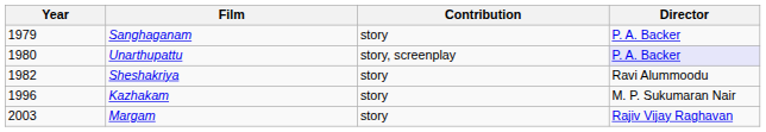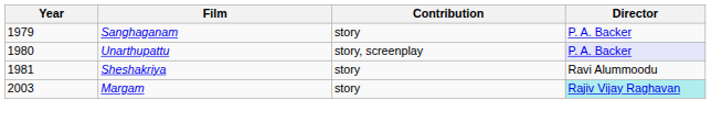 <table class="wikitable plainrowheaders sortable" style="width:75%">
 <tr>
 <th scope="col" style="width:10%">Year</th>
 <th scope="col" style="width:25%">Film</th>
 <th scope="col" style="width:25%">Contribution</th>
 <th scope="col" style="width:15%">Director</th>
 </tr>
 <tr>
 <td>1979</td>
 <td><em><a href='#'>Sanghaganam</a></em></td>
 <td>story</td>
 <td><a href='#'>P. A. Backer</a></td>
 </tr>
 <tr>
 <td>1980</td>
 <td><em><a href='#'>Unarthupattu</a></em></td>
 <td>story, screenplay</td>
 <td style="background: lavender;"><a href='#'>P. A. Backer</a></td>
 </tr>
 <tr>
-<td>1982</td>
+<td>1981</td>
 <td><em><a href='#'>Sheshakriya</a></em></td>
 <td>story</td>
 <td>Ravi Alummoodu</td>
 </tr>
 <tr>
-<td>1996</td>
-<td><em><a href='#'>Kazhakam</a></em></td>
-<td>story</td>
-<td>M. P. Sukumaran Nair</td>
-</tr>
-<tr>
 <td>2003</td>
 <td><em><a href='#'>Margam</a></em></td>
 <td>story</td>
-<td><a href='#'>Rajiv Vijay Raghavan</a></td>
+<td style="background: paleturquoise;"><a href='#'>Rajiv Vijay Raghavan</a></td>
 </tr>
 </table>
